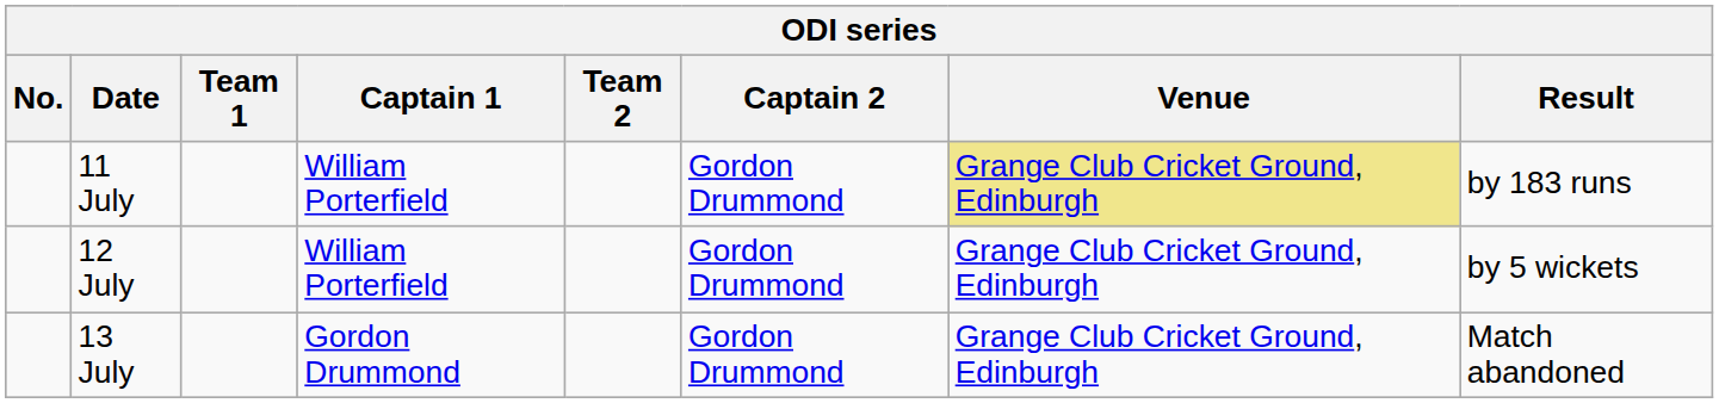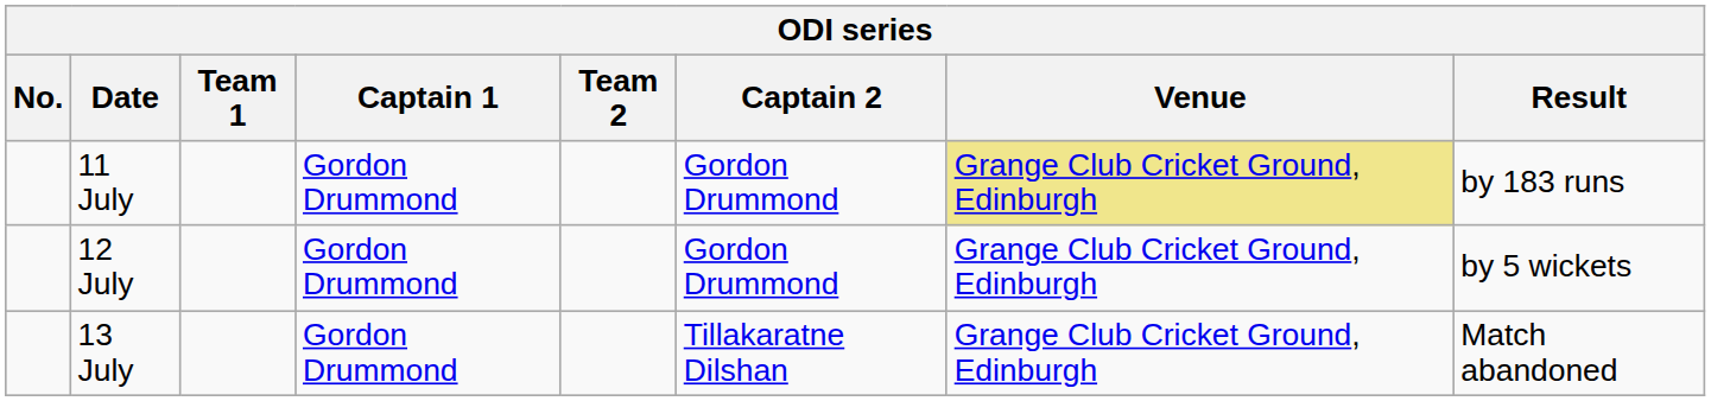 <table class="wikitable">
 <tr>
 <th colspan="8">ODI series</th>
 </tr>
 <tr>
 <th>No.</th>
 <th>Date</th>
 <th>Team 1</th>
 <th>Captain 1</th>
 <th>Team 2</th>
 <th>Captain 2</th>
 <th>Venue</th>
 <th>Result</th>
 </tr>
 <tr>
 <td></td>
 <td>11 July</td>
 <td></td>
-<td><a href='#'>William Porterfield</a></td>
+<td><a href='#'>Gordon Drummond</a></td>
 <td></td>
 <td><a href='#'>Gordon Drummond</a></td>
 <td style="background: khaki;"><a href='#'>Grange Club Cricket Ground</a>, <a href='#'>Edinburgh</a></td>
 <td> by 183 runs</td>
 </tr>
 <tr>
 <td></td>
 <td>12 July</td>
 <td></td>
-<td><a href='#'>William Porterfield</a></td>
+<td><a href='#'>Gordon Drummond</a></td>
 <td></td>
 <td><a href='#'>Gordon Drummond</a></td>
 <td><a href='#'>Grange Club Cricket Ground</a>, <a href='#'>Edinburgh</a></td>
 <td> by 5 wickets</td>
 </tr>
 <tr>
 <td></td>
 <td>13 July</td>
 <td></td>
 <td><a href='#'>Gordon Drummond</a></td>
 <td></td>
-<td><a href='#'>Gordon Drummond</a></td>
+<td><a href='#'>Tillakaratne Dilshan</a></td>
 <td><a href='#'>Grange Club Cricket Ground</a>, <a href='#'>Edinburgh</a></td>
 <td>Match abandoned</td>
 </tr>
 </table>
